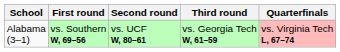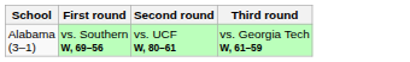 <table class="wikitable" style="white-space:nowrap; font-size:90%;">
 <tr>
 <th>School</th>
 <th>First round</th>
 <th>Second round</th>
 <th>Third round</th>
-<th>Quarterfinals</th>
 </tr>
 <tr>
 <td>Alabama<br>(3–1)</td>
 <td style="background:#bfb;">vs. Southern<br><small><strong>W, 69–56</strong></small></td>
 <td style="background:#bfb;">vs. UCF<br><small><strong>W, 80–61</strong></small></td>
 <td style="background:#bfb;">vs. Georgia Tech<br><small><strong>W, 61–59</strong></small></td>
-<td style="background:#fbb;">vs. Virginia Tech<br><small><strong>L, 67–74</strong></small></td>
 </tr>
 </table>
